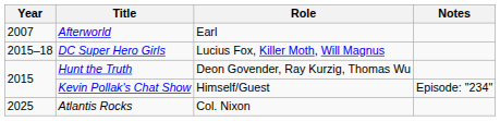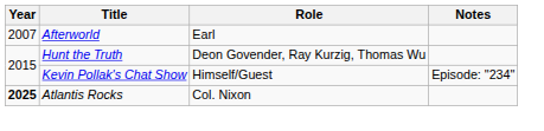 <table class="wikitable sortable">
 <tr>
 <th>Year</th>
 <th>Title</th>
 <th>Role</th>
 <th>Notes</th>
 </tr>
 <tr>
 <td>2007</td>
 <td><em><a href='#'>Afterworld</a></em></td>
 <td>Earl</td>
 <td></td>
 </tr>
 <tr>
-<td>2015–18</td>
-<td><em><a href='#'>DC Super Hero Girls</a></em></td>
-<td>Lucius Fox, <a href='#'>Killer Moth</a>, <a href='#'>Will Magnus</a></td>
-<td></td>
-</tr>
-<tr>
 <td rowspan="2">2015</td>
 <td><em><a href='#'>Hunt the Truth</a></em></td>
 <td>Deon Govender, Ray Kurzig, Thomas Wu</td>
 <td></td>
 </tr>
 <tr>
 <td><em><a href='#'>Kevin Pollak's Chat Show</a></em></td>
 <td>Himself/Guest</td>
 <td>Episode: "234"</td>
 </tr>
 <tr>
-<td>2025</td>
+<td><strong>2025</strong></td>
 <td><em>Atlantis Rocks</em></td>
 <td>Col. Nixon</td>
 <td></td>
 </tr>
 </table>
